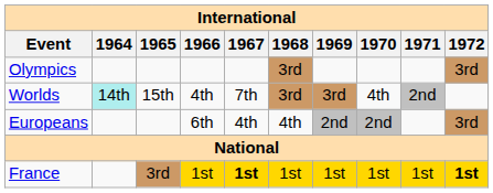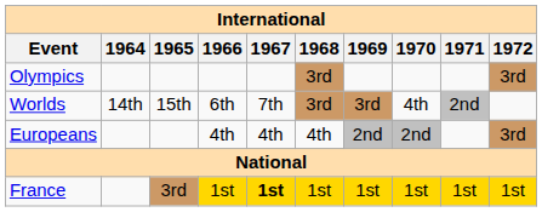 <table class="wikitable" style="text-align:center">
 <tr>
 <th style="background-color: #ffdead; " colspan=10 align=center>International</th>
 </tr>
 <tr>
 <th>Event</th>
 <th>1964</th>
 <th>1965</th>
 <th>1966</th>
 <th>1967</th>
 <th>1968</th>
 <th>1969</th>
 <th>1970</th>
 <th>1971</th>
 <th>1972</th>
 </tr>
 <tr>
 <td align=left><a href='#'>Olympics</a></td>
 <td></td>
 <td></td>
 <td></td>
 <td></td>
 <td bgcolor=cc9966>3rd</td>
 <td></td>
 <td></td>
 <td></td>
 <td bgcolor=cc9966>3rd</td>
 </tr>
 <tr>
 <td align=left><a href='#'>Worlds</a></td>
-<td style="background: paleturquoise;">14th</td>
+<td>14th</td>
 <td>15th</td>
-<td>4th</td>
+<td>6th</td>
 <td>7th</td>
 <td bgcolor=cc9966>3rd</td>
 <td bgcolor=cc9966>3rd</td>
 <td>4th</td>
 <td bgcolor=silver>2nd</td>
 <td></td>
 </tr>
 <tr>
 <td align=left><a href='#'>Europeans</a></td>
 <td></td>
 <td></td>
-<td>6th</td>
+<td>4th</td>
 <td>4th</td>
 <td>4th</td>
 <td bgcolor=silver>2nd</td>
 <td bgcolor=silver>2nd</td>
 <td></td>
 <td bgcolor=cc9966>3rd</td>
 </tr>
 <tr>
 <th style="background-color: #ffdead; " colspan=10 align=center>National</th>
 </tr>
 <tr>
 <td align=left><a href='#'>France</a></td>
 <td></td>
 <td bgcolor=cc9966>3rd</td>
 <td bgcolor=gold>1st</td>
 <td bgcolor=gold><strong>1st</strong></td>
 <td bgcolor=gold>1st</td>
 <td bgcolor=gold>1st</td>
 <td bgcolor=gold>1st</td>
 <td bgcolor=gold>1st</td>
-<td bgcolor=gold><strong>1st</strong></td>
+<td bgcolor=gold>1st</td>
 </tr>
 </table>
